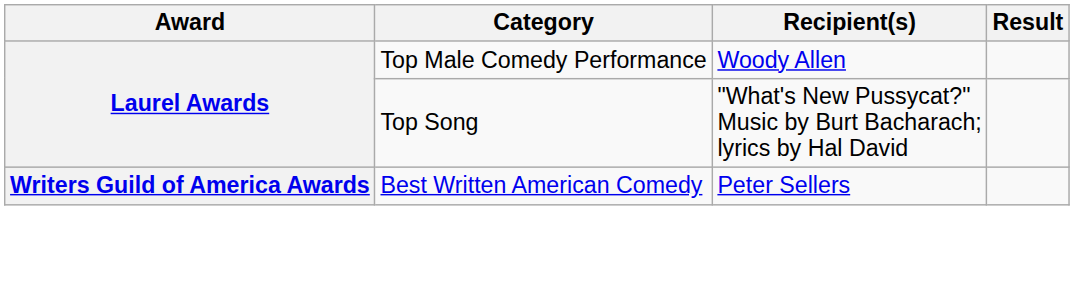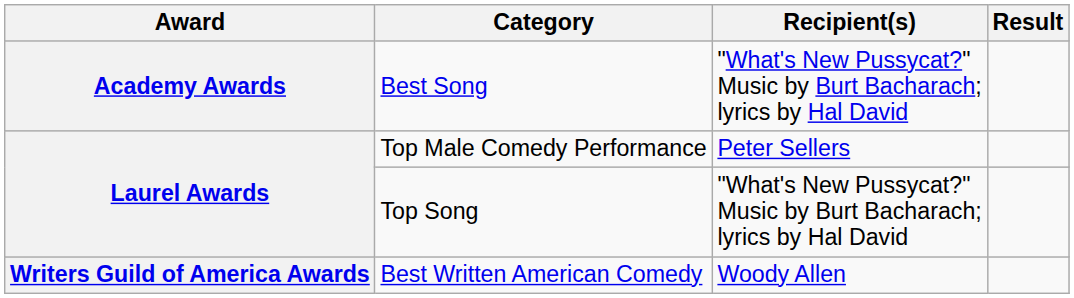 <table class="wikitable plainrowheaders">
 <tr>
 <th scope="col">Award</th>
 <th scope="col">Category</th>
 <th scope="col">Recipient(s)</th>
 <th scope="col">Result</th>
 </tr>
 <tr>
+<th scope="row"><a href='#'>Academy Awards</a></th>
+<td><a href='#'>Best Song</a></td>
+<td>"<a href='#'>What's New Pussycat?</a>" <br> Music by <a href='#'>Burt Bacharach</a>; <br> lyrics by <a href='#'>Hal David</a></td>
+<td></td>
+</tr>
+<tr>
 <th scope="row" rowspan="2"><a href='#'>Laurel Awards</a></th>
 <td>Top Male Comedy Performance</td>
-<td><a href='#'>Woody Allen</a></td>
+<td><a href='#'>Peter Sellers</a></td>
 <td></td>
 </tr>
 <tr>
 <td>Top Song</td>
 <td>"What's New Pussycat?" <br> Music by Burt Bacharach; <br> lyrics by Hal David</td>
 <td></td>
 </tr>
 <tr>
 <th scope="row"><a href='#'>Writers Guild of America Awards</a></th>
 <td><a href='#'>Best Written American Comedy</a></td>
-<td><a href='#'>Peter Sellers</a></td>
+<td><a href='#'>Woody Allen</a></td>
 <td></td>
 </tr>
 </table>
